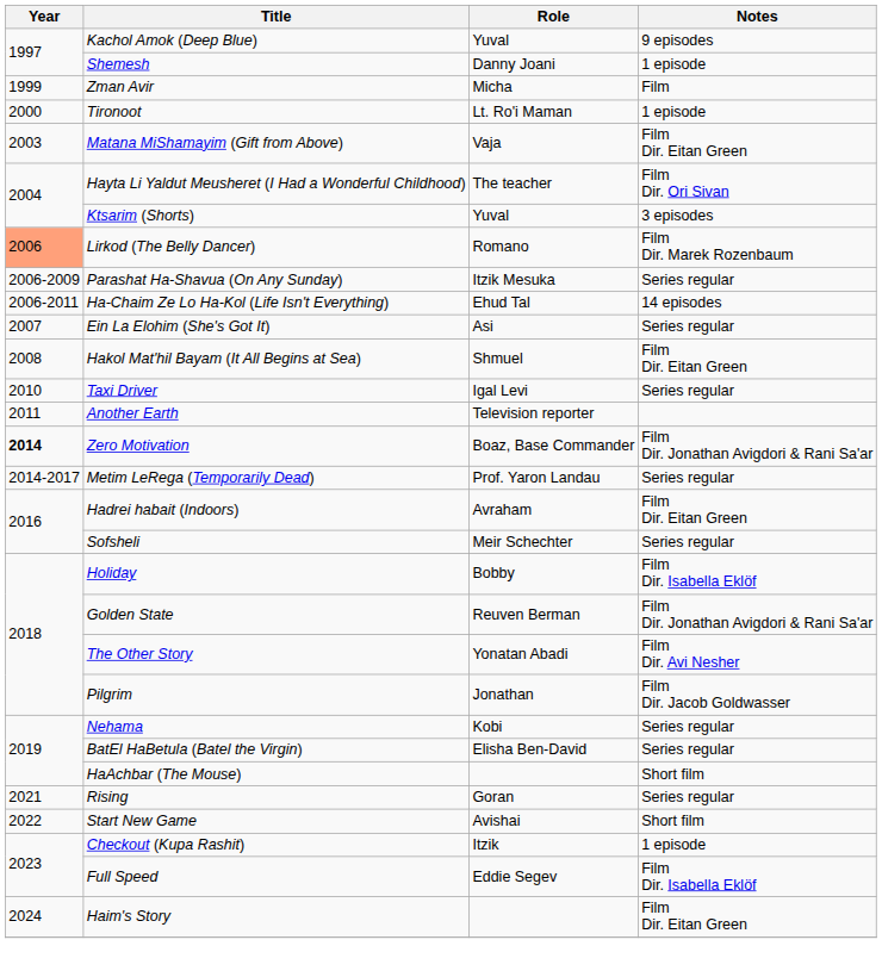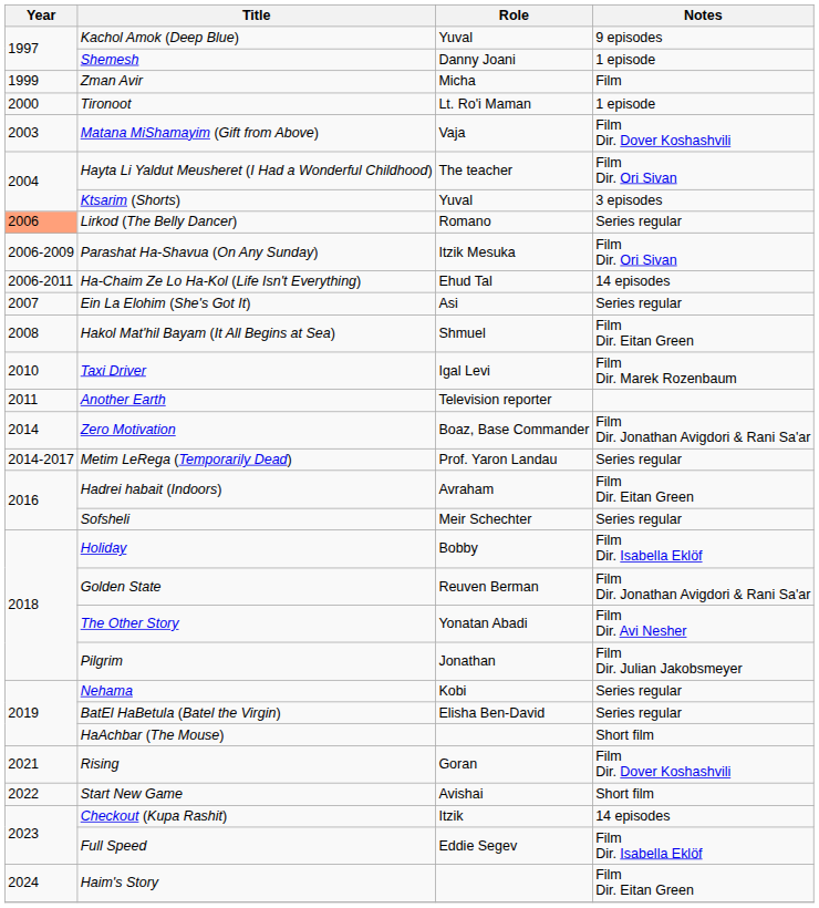 <table class="wikitable sortable">
 <tr>
 <th>Year</th>
 <th>Title</th>
 <th>Role</th>
 <th>Notes</th>
 </tr>
 <tr>
 <td rowspan=2>1997</td>
 <td><em>Kachol Amok</em> (<em>Deep Blue</em>)</td>
 <td>Yuval</td>
 <td>9 episodes</td>
 </tr>
 <tr>
 <td><em><a href='#'>Shemesh</a></em></td>
 <td>Danny Joani</td>
 <td>1 episode</td>
 </tr>
 <tr>
 <td>1999</td>
 <td><em>Zman Avir</em></td>
 <td>Micha</td>
 <td>Film</td>
 </tr>
 <tr>
 <td>2000</td>
 <td><em>Tironoot</em></td>
 <td>Lt. Ro'i Maman</td>
 <td>1 episode</td>
 </tr>
 <tr>
 <td>2003</td>
 <td><em><a href='#'>Matana MiShamayim</a></em> (<em>Gift from Above</em>)</td>
 <td>Vaja</td>
-<td>Film<br>Dir. Eitan Green</td>
+<td>Film<br>Dir. <a href='#'>Dover Koshashvili</a></td>
 </tr>
 <tr>
 <td rowspan=2>2004</td>
 <td><em>Hayta Li Yaldut Meusheret</em> (<em>I Had a Wonderful Childhood</em>)</td>
 <td>The teacher</td>
 <td>Film<br>Dir. <a href='#'>Ori Sivan</a></td>
 </tr>
 <tr>
 <td><em><a href='#'>Ktsarim</a></em> (<em>Shorts</em>)</td>
 <td>Yuval</td>
 <td>3 episodes</td>
 </tr>
 <tr>
 <td style="background: lightsalmon;">2006</td>
 <td><em>Lirkod</em> (<em>The Belly Dancer</em>)</td>
 <td>Romano</td>
-<td>Film<br>Dir. Marek Rozenbaum</td>
+<td>Series regular</td>
 </tr>
 <tr>
 <td>2006-2009</td>
 <td><em>Parashat Ha-Shavua</em> (<em>On Any Sunday</em>)</td>
 <td>Itzik Mesuka</td>
-<td>Series regular</td>
+<td>Film<br>Dir. <a href='#'>Ori Sivan</a></td>
 </tr>
 <tr>
 <td>2006-2011</td>
 <td><em>Ha-Chaim Ze Lo Ha-Kol</em> (<em>Life Isn't Everything</em>)</td>
 <td>Ehud Tal</td>
 <td>14 episodes</td>
 </tr>
 <tr>
 <td>2007</td>
 <td><em>Ein La Elohim</em> (<em>She's Got It</em>)</td>
 <td>Asi</td>
 <td>Series regular</td>
 </tr>
 <tr>
 <td>2008</td>
 <td><em>Hakol Mat'hil Bayam</em> (<em>It All Begins at Sea</em>)</td>
 <td>Shmuel</td>
 <td>Film<br>Dir. Eitan Green</td>
 </tr>
 <tr>
 <td>2010</td>
 <td><em><a href='#'>Taxi Driver</a></em></td>
 <td>Igal Levi</td>
-<td>Series regular</td>
+<td>Film<br>Dir. Marek Rozenbaum</td>
 </tr>
 <tr>
 <td>2011</td>
 <td><em><a href='#'>Another Earth</a></em></td>
 <td>Television reporter</td>
 <td></td>
 </tr>
 <tr>
-<td><strong>2014</strong></td>
+<td>2014</td>
 <td><em><a href='#'>Zero Motivation</a></em></td>
 <td>Boaz, Base Commander</td>
 <td>Film<br>Dir. Jonathan Avigdori & Rani Sa'ar</td>
 </tr>
 <tr>
 <td>2014-2017</td>
 <td><em>Metim LeRega</em> (<em><a href='#'>Temporarily Dead</a></em>)</td>
 <td>Prof. Yaron Landau</td>
 <td>Series regular</td>
 </tr>
 <tr>
 <td rowspan=2>2016</td>
 <td><em>Hadrei habait</em> (<em>Indoors</em>)</td>
 <td>Avraham</td>
 <td>Film<br>Dir. Eitan Green</td>
 </tr>
 <tr>
 <td><em>Sofsheli</em></td>
 <td>Meir Schechter</td>
 <td>Series regular</td>
 </tr>
 <tr>
 <td rowspan=4>2018</td>
 <td><em><a href='#'>Holiday</a></em></td>
 <td>Bobby</td>
 <td>Film<br>Dir. <a href='#'>Isabella Eklöf</a></td>
 </tr>
 <tr>
 <td><em>Golden State</em></td>
 <td>Reuven Berman</td>
 <td>Film<br>Dir. Jonathan Avigdori & Rani Sa'ar</td>
 </tr>
 <tr>
 <td><em><a href='#'>The Other Story</a></em></td>
 <td>Yonatan Abadi</td>
 <td>Film<br>Dir. <a href='#'>Avi Nesher</a></td>
 </tr>
 <tr>
 <td><em>Pilgrim</em></td>
 <td>Jonathan</td>
-<td>Film<br>Dir. Jacob Goldwasser</td>
+<td>Film<br>Dir. Julian Jakobsmeyer</td>
 </tr>
 <tr>
 <td rowspan=3>2019</td>
 <td><em><a href='#'>Nehama</a></em></td>
 <td>Kobi</td>
 <td>Series regular</td>
 </tr>
 <tr>
 <td><em>BatEl HaBetula</em> (<em>Batel the Virgin</em>)</td>
 <td>Elisha Ben-David</td>
 <td>Series regular</td>
 </tr>
 <tr>
 <td><em>HaAchbar</em> (<em>The Mouse</em>)</td>
 <td></td>
 <td>Short film</td>
 </tr>
 <tr>
 <td>2021</td>
 <td><em>Rising</em></td>
 <td>Goran</td>
-<td>Series regular</td>
+<td>Film<br>Dir. <a href='#'>Dover Koshashvili</a></td>
 </tr>
 <tr>
 <td>2022</td>
 <td><em>Start New Game</em></td>
 <td>Avishai</td>
 <td>Short film</td>
 </tr>
 <tr>
 <td rowspan=2>2023</td>
 <td><em><a href='#'>Checkout</a></em> (<em>Kupa Rashit</em>)</td>
 <td>Itzik</td>
-<td>1 episode</td>
+<td>14 episodes</td>
 </tr>
 <tr>
 <td><em>Full Speed</em></td>
 <td>Eddie Segev</td>
 <td>Film<br>Dir. <a href='#'>Isabella Eklöf</a></td>
 </tr>
 <tr>
 <td>2024</td>
 <td><em>Haim's Story</em></td>
 <td></td>
 <td>Film<br>Dir. Eitan Green</td>
 </tr>
 <tr>
 </tr>
 </table>
